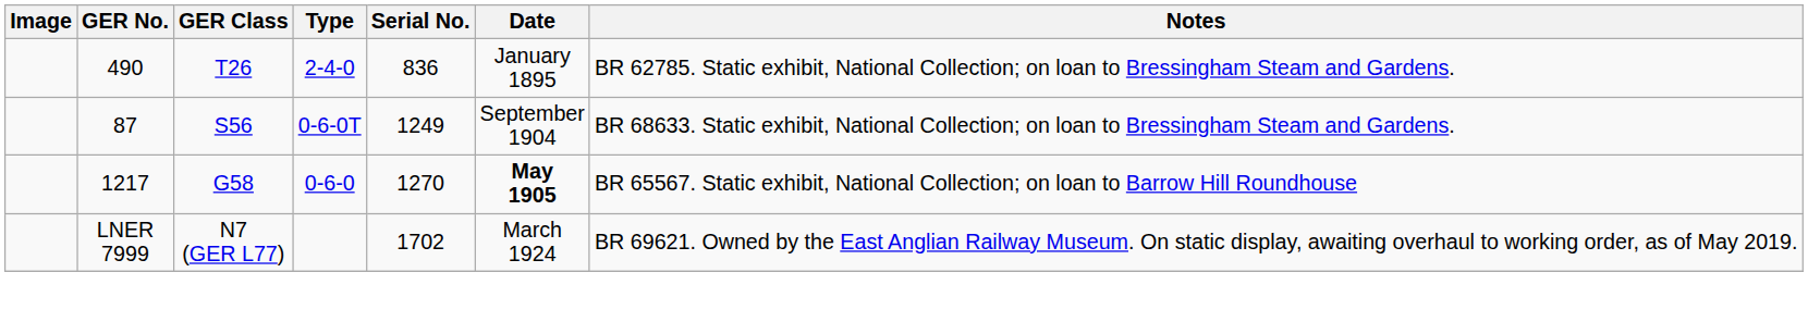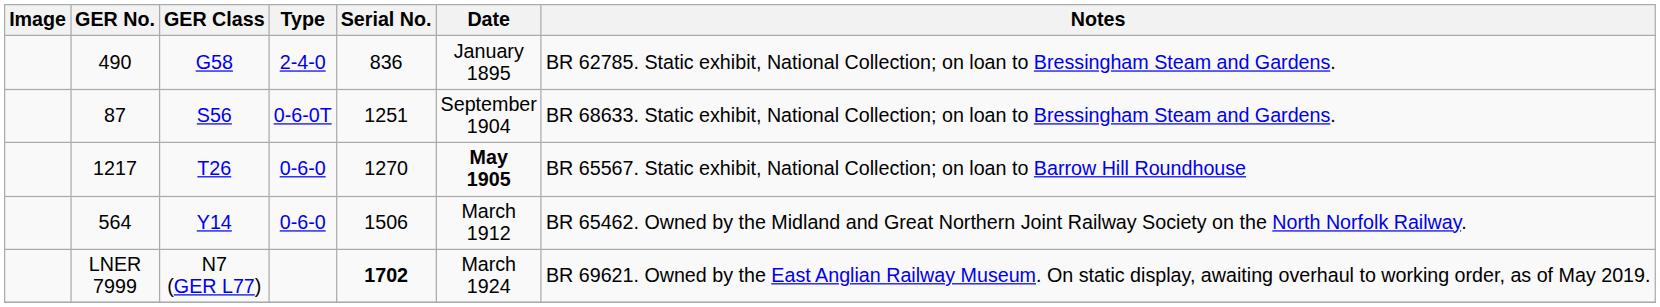 <table class=wikitable style=text-align:center>
 <tr>
 <th>Image</th>
 <th>GER No.</th>
 <th>GER Class</th>
 <th>Type</th>
 <th>Serial No.</th>
 <th>Date</th>
 <th>Notes</th>
 </tr>
 <tr>
 <td></td>
 <td>490</td>
-<td><a href='#'>T26</a></td>
+<td><a href='#'>G58</a></td>
 <td><a href='#'>2-4-0</a></td>
 <td>836</td>
 <td>January<br>1895</td>
 <td align=left> BR 62785. Static exhibit, National Collection; on loan to <a href='#'>Bressingham Steam and Gardens</a>.</td>
 </tr>
 <tr>
 <td></td>
 <td>87</td>
 <td><a href='#'>S56</a></td>
 <td><a href='#'>0-6-0T</a></td>
-<td>1249</td>
+<td>1251</td>
 <td>September<br>1904</td>
 <td align=left>BR 68633. Static exhibit, National Collection; on loan to <a href='#'>Bressingham Steam and Gardens</a>.</td>
 </tr>
 <tr>
 <td></td>
 <td>1217</td>
-<td><a href='#'>G58</a></td>
+<td><a href='#'>T26</a></td>
 <td><a href='#'>0-6-0</a></td>
 <td>1270</td>
 <td><strong>May<br>1905</strong></td>
 <td align=left> BR 65567. Static exhibit, National Collection; on loan to <a href='#'>Barrow Hill Roundhouse</a></td>
 </tr>
 <tr>
 <td></td>
+<td>564</td>
+<td><a href='#'>Y14</a></td>
+<td><a href='#'>0-6-0</a></td>
+<td>1506</td>
+<td>March<br>1912</td>
+<td align=left> BR 65462. Owned by the Midland and Great Northern Joint Railway Society on the <a href='#'>North Norfolk Railway</a>.</td>
+</tr>
+<tr>
+<td></td>
 <td>LNER<br>7999</td>
 <td>N7<br>(<a href='#'>GER L77</a>)</td>
 <td></td>
-<td>1702</td>
+<td><strong>1702</strong></td>
 <td>March<br>1924</td>
 <td align=left>BR 69621. Owned by the <a href='#'>East Anglian Railway Museum</a>. On static display, awaiting overhaul to working order, as of May 2019.</td>
 </tr>
 <tr>
 </tr>
 </table>
